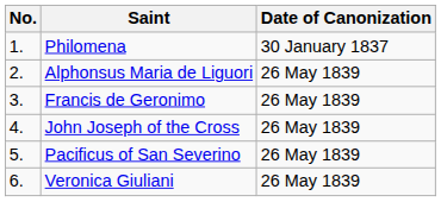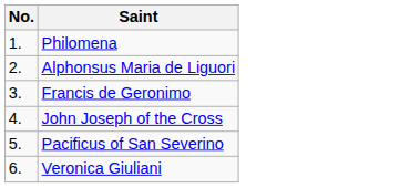 <table class="wikitable">
 <tr>
 <th>No.</th>
 <th>Saint</th>
-<th>Date of Canonization</th>
 </tr>
 <tr>
 <td>1.</td>
 <td><a href='#'>Philomena</a></td>
-<td>30 January 1837</td>
 </tr>
 <tr>
 <td>2.</td>
 <td><a href='#'>Alphonsus Maria de Liguori</a></td>
-<td>26 May 1839</td>
 </tr>
 <tr>
 <td>3.</td>
 <td><a href='#'>Francis de Geronimo</a></td>
-<td>26 May 1839</td>
 </tr>
 <tr>
 <td>4.</td>
 <td><a href='#'>John Joseph of the Cross</a></td>
-<td>26 May 1839</td>
 </tr>
 <tr>
 <td>5.</td>
 <td><a href='#'>Pacificus of San Severino</a></td>
-<td>26 May 1839</td>
 </tr>
 <tr>
 <td>6.</td>
 <td><a href='#'>Veronica Giuliani</a></td>
-<td>26 May 1839</td>
 </tr>
 </table>
